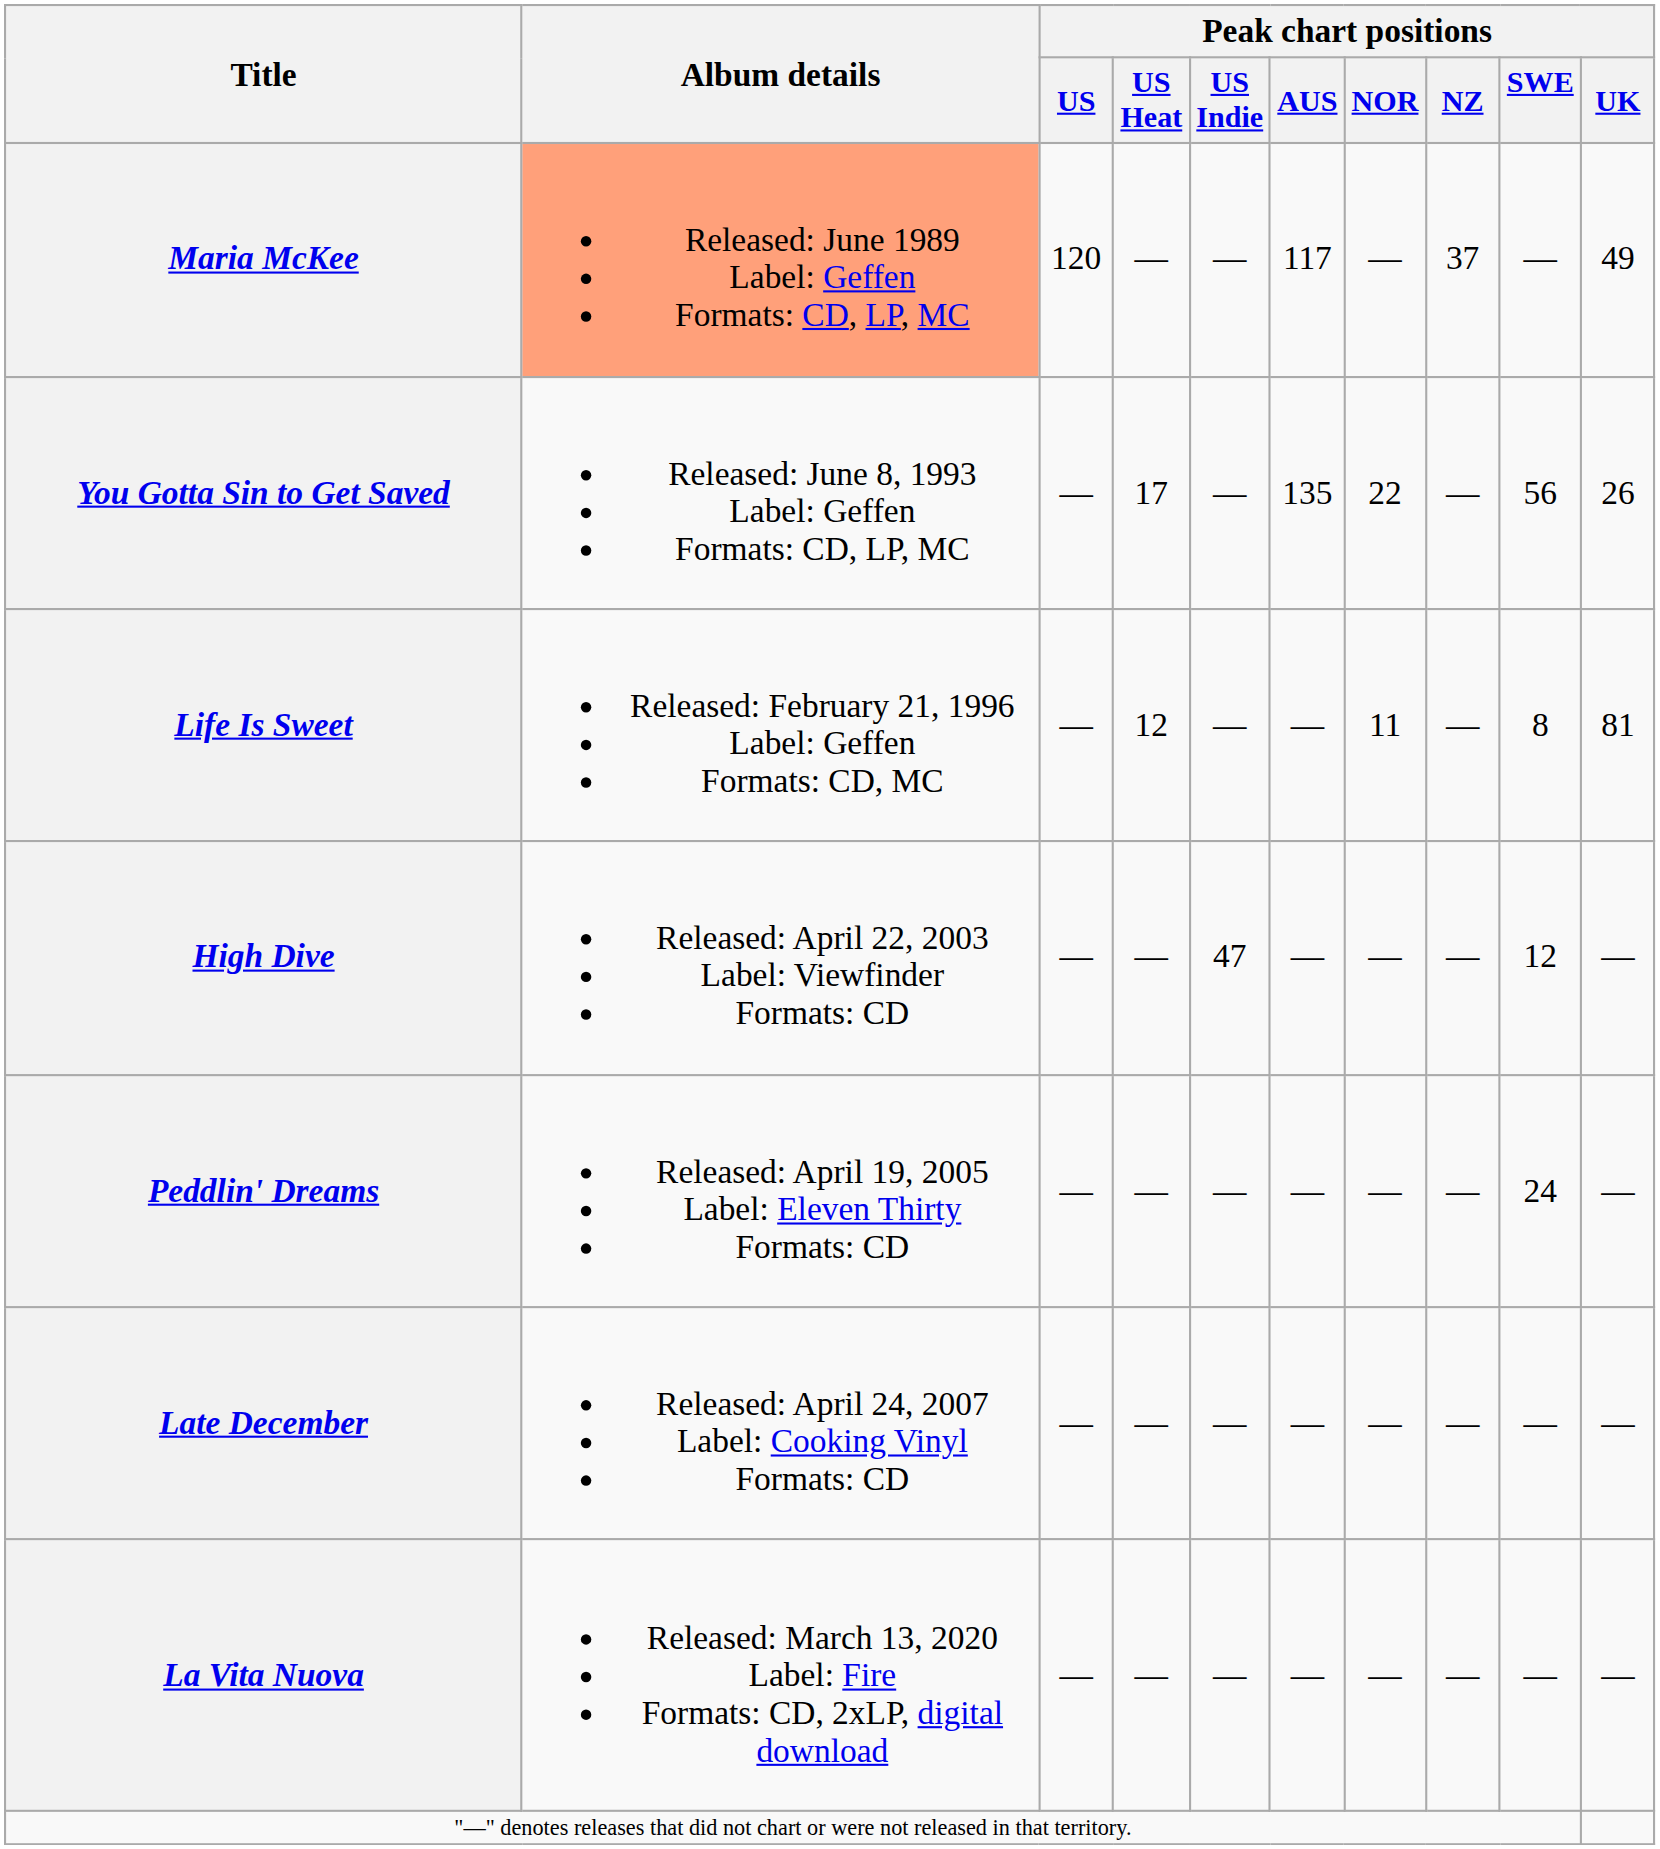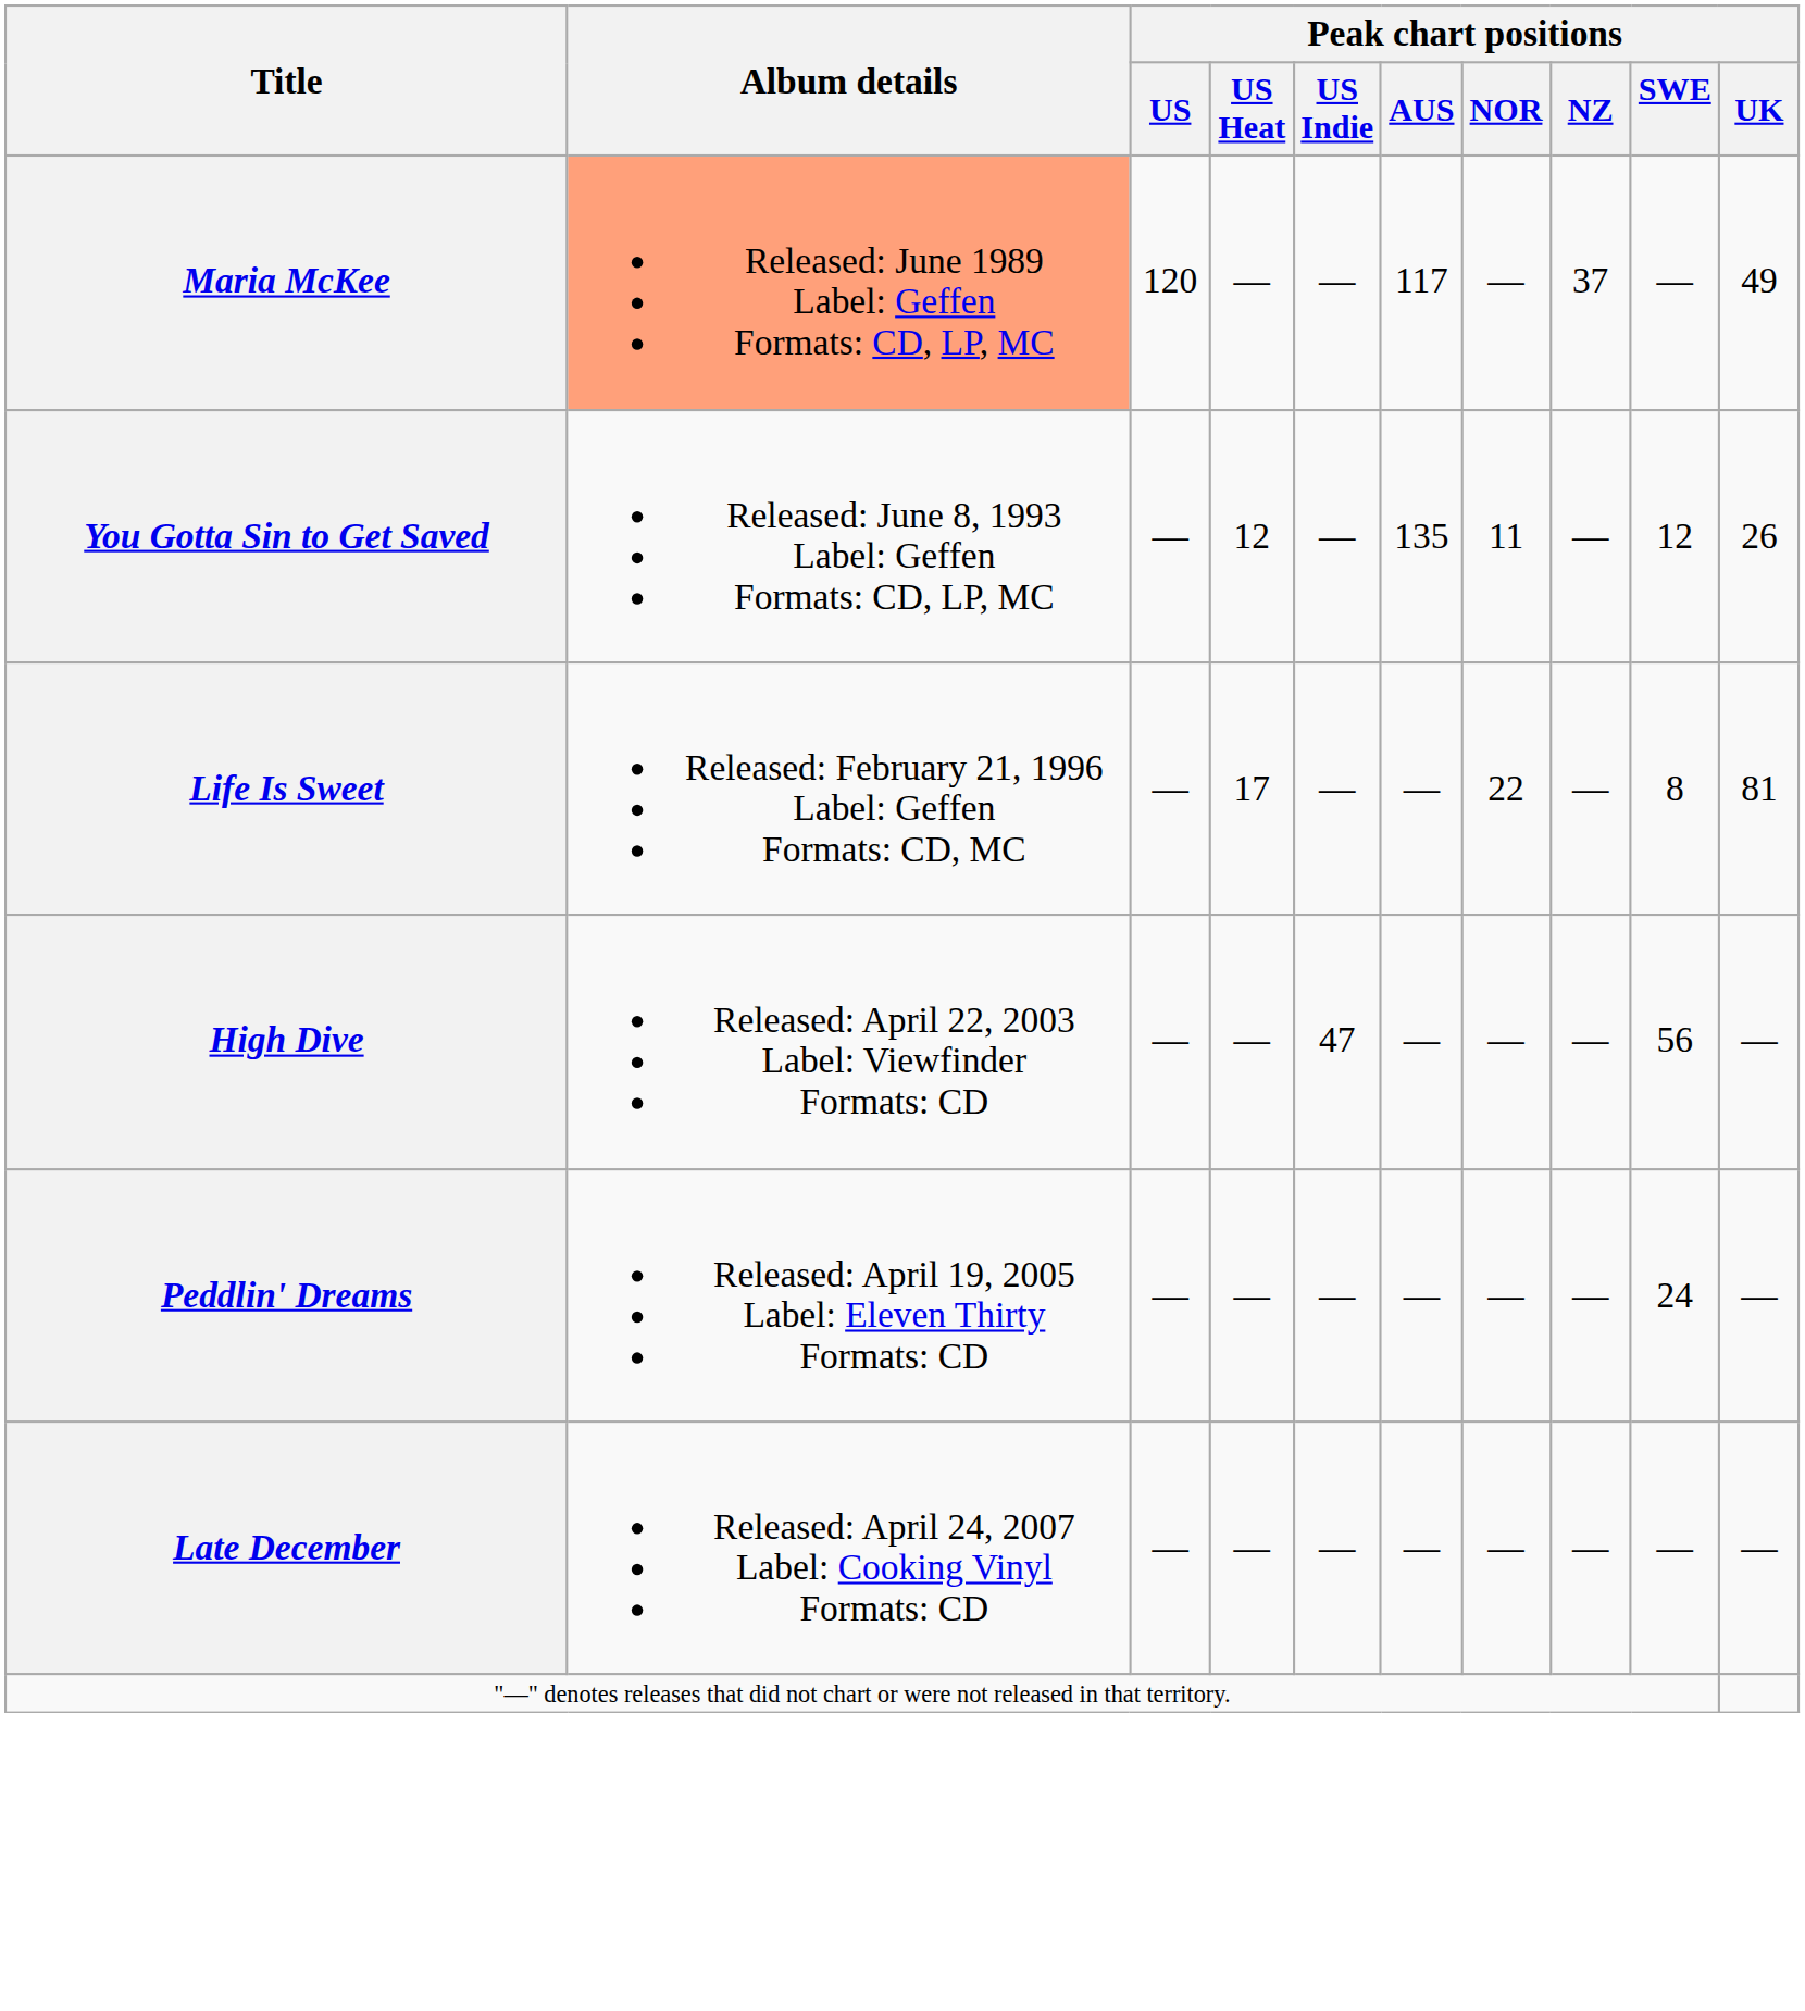 <table class="wikitable plainrowheaders" style="text-align:center;">
 <tr>
 <th rowspan="2" scope="col" style="width:15em;">Title</th>
 <th rowspan="2" scope="col" style="width:15em;">Album details</th>
 <th colspan="8">Peak chart positions</th>
 </tr>
 <tr>
 <th scope="col" style="width:2em;font-size:90%;"><a href='#'>US</a><br></th>
 <th scope="col" style="width:2em;font-size:90%;"><a href='#'>US Heat</a><br></th>
 <th scope="col" style="width:2em;font-size:90%;"><a href='#'>US Indie</a><br></th>
 <th scope="col" style="width:2em;font-size:90%;"><a href='#'>AUS</a><br></th>
 <th scope="col" style="width:2em;font-size:90%;"><a href='#'>NOR</a><br></th>
 <th scope="col" style="width:2em;font-size:90%;"><a href='#'>NZ</a><br></th>
 <th scope="col" style="width:2em;font-size:90%;"><a href='#'>SWE</a><br><br></th>
 <th scope="col" style="width:2em;font-size:90%;"><a href='#'>UK</a><br></th>
 </tr>
 <tr>
 <th scope="row"><em><a href='#'>Maria McKee</a></em></th>
 <td style="background: lightsalmon;"><br><ul><li>Released: June 1989</li><li>Label: <a href='#'>Geffen</a></li><li>Formats: <a href='#'>CD</a>, <a href='#'>LP</a>, <a href='#'>MC</a></li></ul></td>
 <td>120</td>
 <td>—</td>
 <td>—</td>
 <td>117</td>
 <td>—</td>
 <td>37</td>
 <td>—</td>
 <td>49</td>
 </tr>
 <tr>
 <th scope="row"><em><a href='#'>You Gotta Sin to Get Saved</a></em></th>
 <td><br><ul><li>Released: June 8, 1993</li><li>Label: Geffen</li><li>Formats: CD, LP, MC</li></ul></td>
 <td>—</td>
-<td>17</td>
+<td>12</td>
 <td>—</td>
 <td>135</td>
-<td>22</td>
+<td>11</td>
 <td>—</td>
-<td>56</td>
+<td>12</td>
 <td>26</td>
 </tr>
 <tr>
 <th scope="row"><em><a href='#'>Life Is Sweet</a></em></th>
 <td><br><ul><li>Released: February 21, 1996</li><li>Label: Geffen</li><li>Formats: CD, MC</li></ul></td>
 <td>—</td>
-<td>12</td>
+<td>17</td>
 <td>—</td>
 <td>—</td>
-<td>11</td>
+<td>22</td>
 <td>—</td>
 <td>8</td>
 <td>81</td>
 </tr>
 <tr>
 <th scope="row"><em><a href='#'>High Dive</a></em></th>
 <td><br><ul><li>Released: April 22, 2003</li><li>Label: Viewfinder</li><li>Formats: CD</li></ul></td>
 <td>—</td>
 <td>—</td>
 <td>47</td>
 <td>—</td>
 <td>—</td>
 <td>—</td>
-<td>12</td>
+<td>56</td>
 <td>—</td>
 </tr>
 <tr>
 <th scope="row"><em><a href='#'>Peddlin' Dreams</a></em></th>
 <td><br><ul><li>Released: April 19, 2005</li><li>Label: <a href='#'>Eleven Thirty</a></li><li>Formats: CD</li></ul></td>
 <td>—</td>
 <td>—</td>
 <td>—</td>
 <td>—</td>
 <td>—</td>
 <td>—</td>
 <td>24</td>
 <td>—</td>
 </tr>
 <tr>
 <th scope="row"><em><a href='#'>Late December</a></em></th>
 <td><br><ul><li>Released: April 24, 2007</li><li>Label: <a href='#'>Cooking Vinyl</a></li><li>Formats: CD</li></ul></td>
 <td>—</td>
 <td>—</td>
 <td>—</td>
 <td>—</td>
 <td>—</td>
 <td>—</td>
 <td>—</td>
 <td>—</td>
 </tr>
 <tr>
-<th scope="row"><em><a href='#'>La Vita Nuova</a></em></th>
-<td><br><ul><li>Released: March 13, 2020</li><li>Label: <a href='#'>Fire</a></li><li>Formats: CD, 2xLP, <a href='#'>digital download</a></li></ul></td>
-<td>—</td>
-<td>—</td>
-<td>—</td>
-<td>—</td>
-<td>—</td>
-<td>—</td>
-<td>—</td>
-<td>—</td>
-</tr>
-<tr>
 <td colspan="9" style="font-size:8pt">"—" denotes releases that did not chart or were not released in that territory.</td>
 </tr>
 </table>
